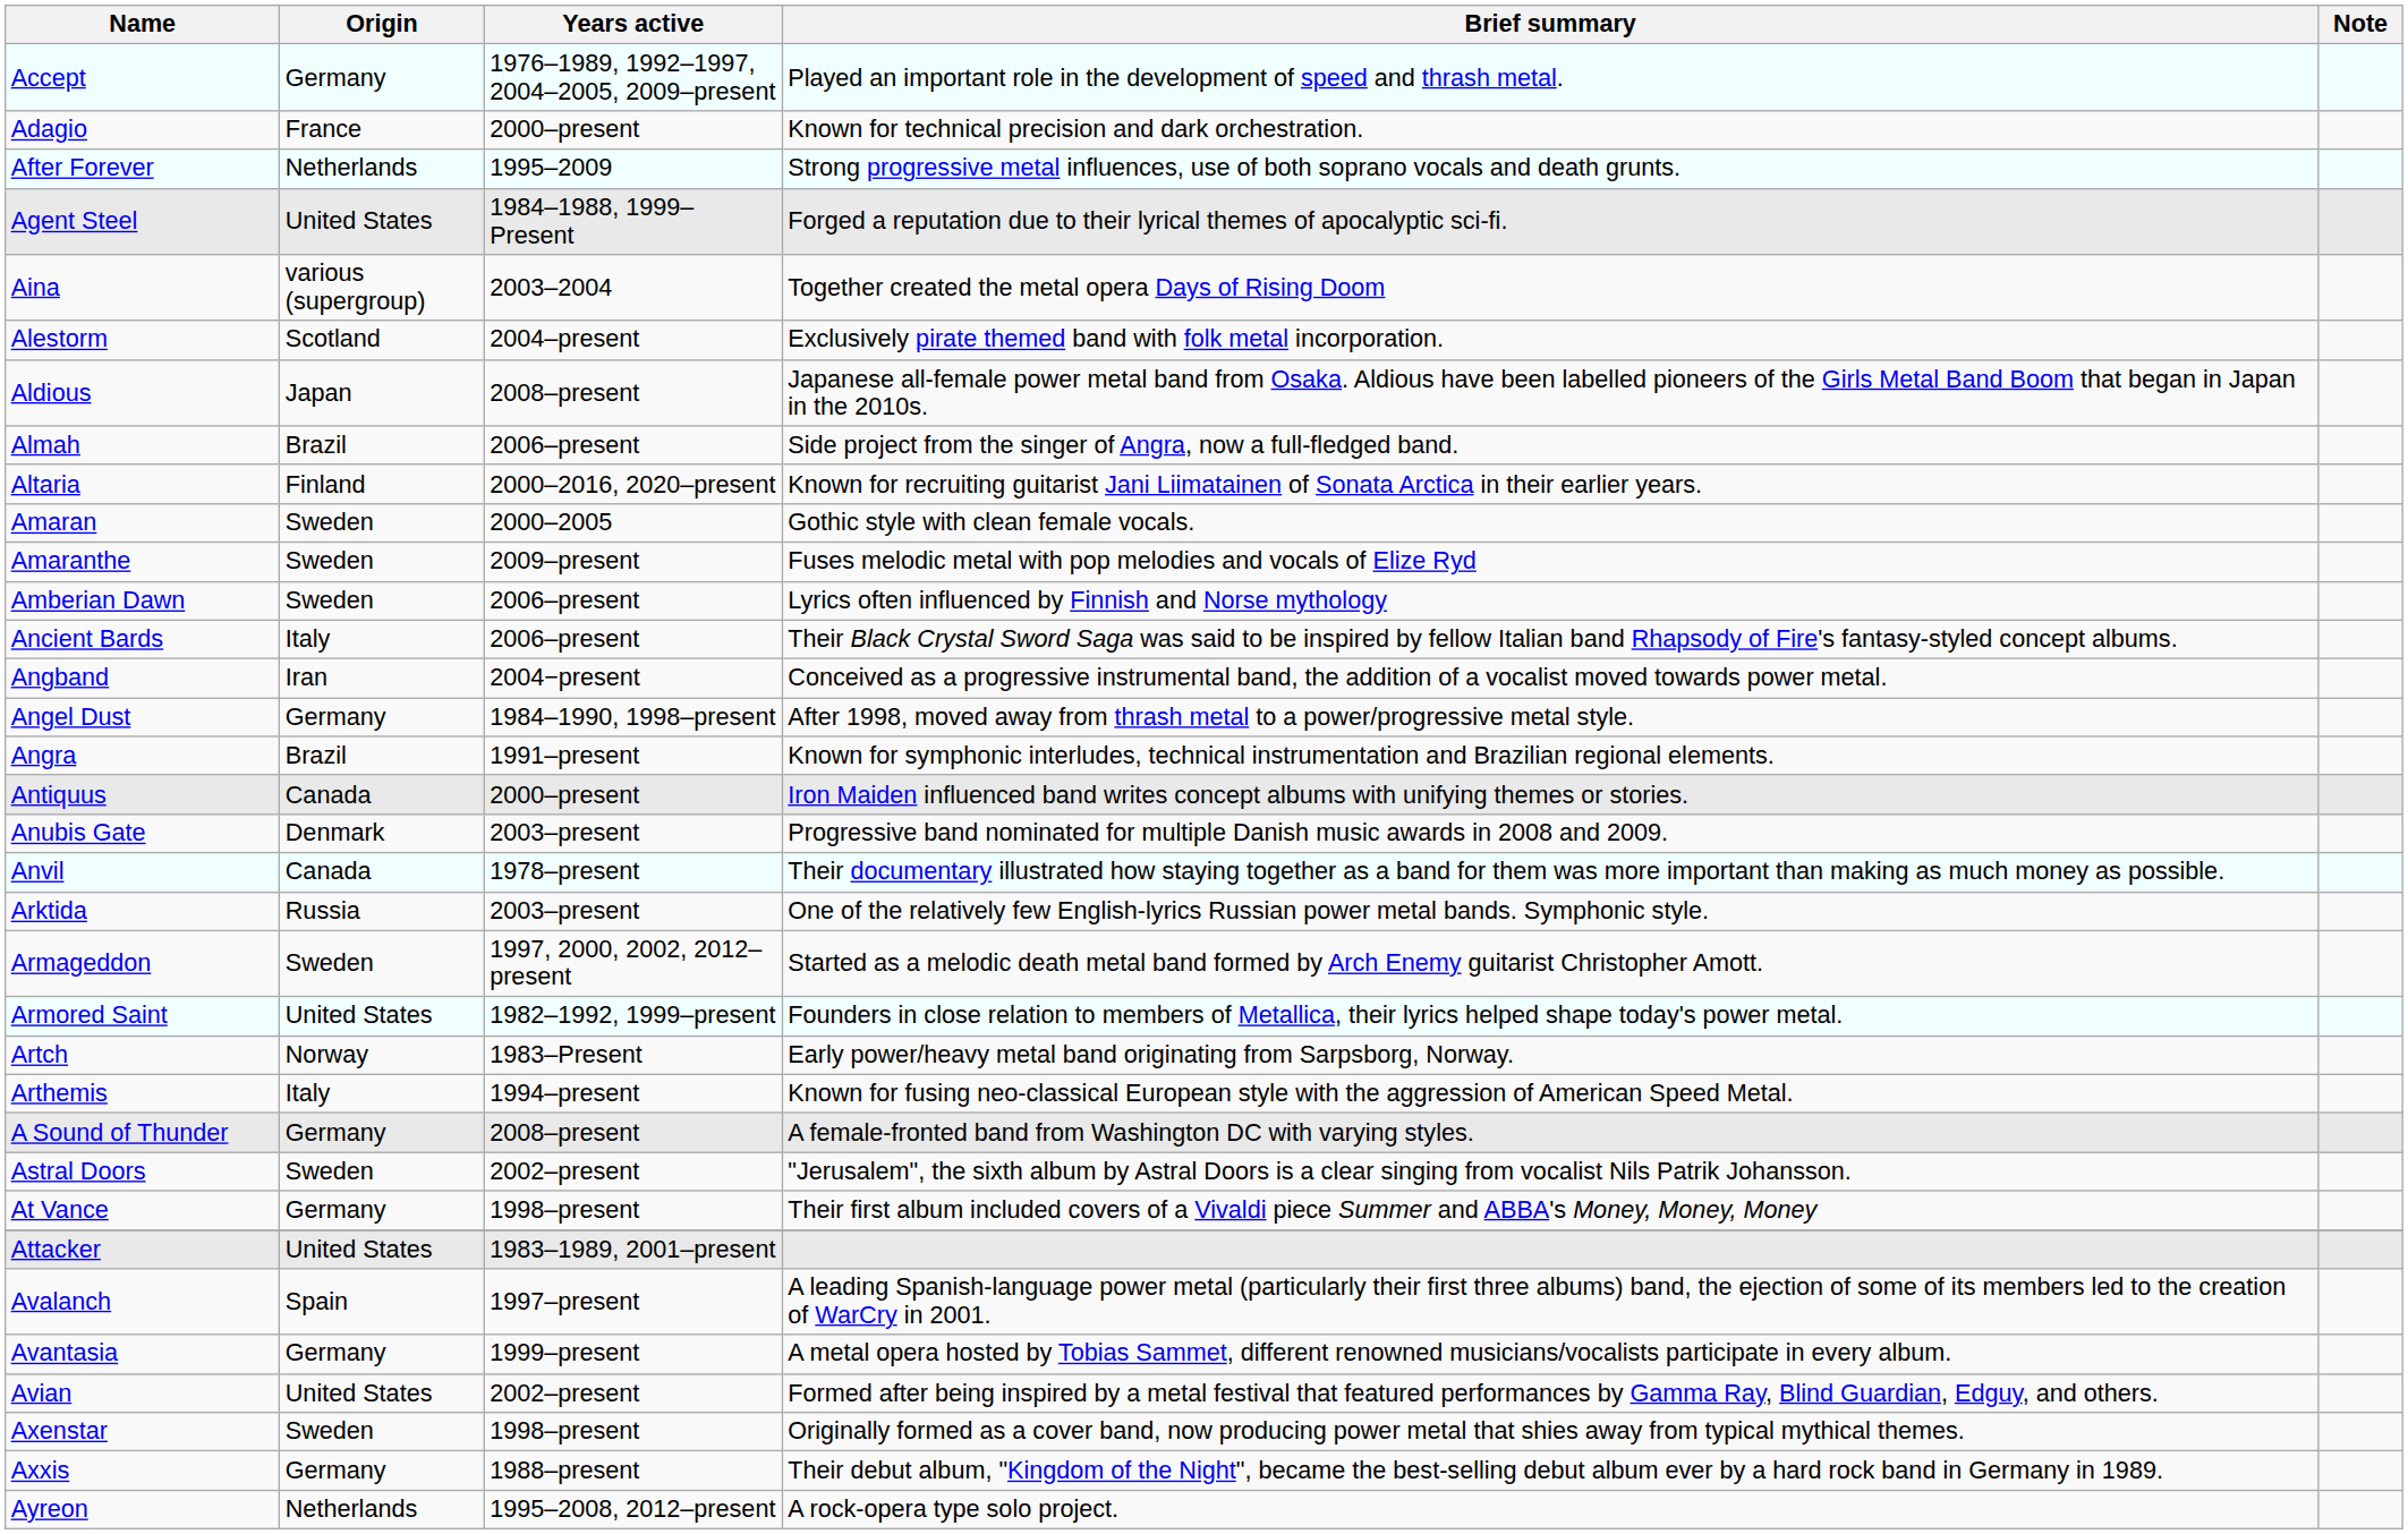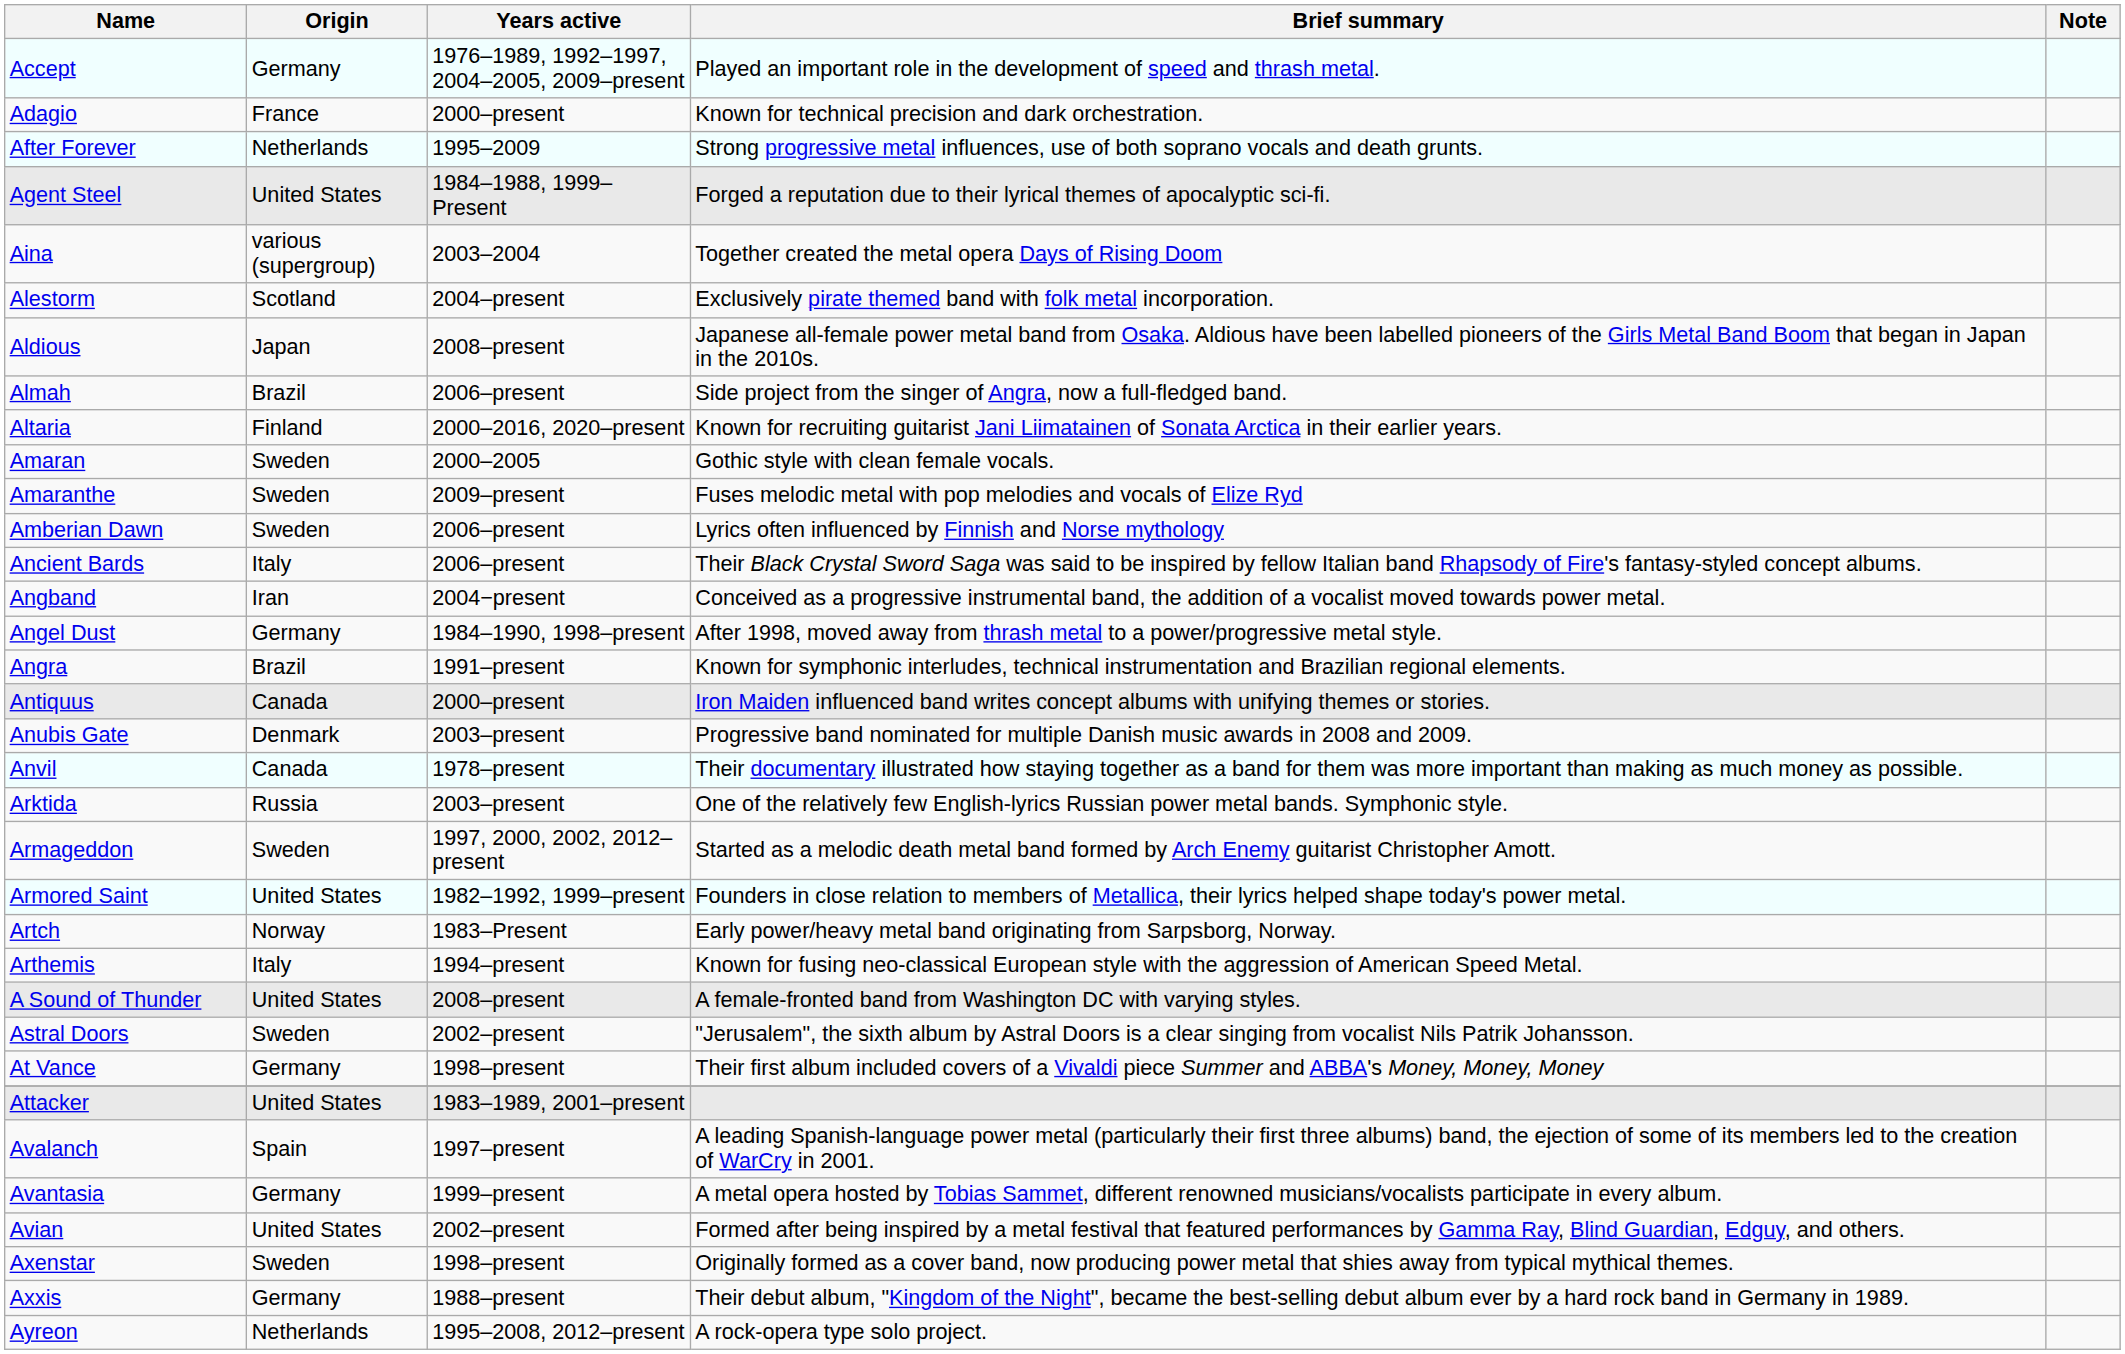 <table class= "wikitable sortable sticky-header-multi">
 <tr>
 <th style="width:11em">Name</th>
 <th style="width:8em">Origin</th>
 <th style="width:12em">Years active</th>
 <th style="width:65em">Brief summary</th>
 <th style="width:3em">Note</th>
 </tr>
 <tr style="background:#F0FFFF;">
 <td><a href='#'>Accept</a></td>
 <td>Germany</td>
 <td>1976–1989, 1992–1997, 2004–2005, 2009–present</td>
 <td>Played an important role in the development of <a href='#'>speed</a> and <a href='#'>thrash metal</a>.</td>
 <td></td>
 </tr>
 <tr>
 <td><a href='#'>Adagio</a></td>
 <td>France</td>
 <td>2000–present</td>
 <td>Known for technical precision and dark orchestration.</td>
 <td></td>
 </tr>
 <tr style="background:#f0ffff;">
 <td><a href='#'>After Forever</a></td>
 <td>Netherlands</td>
 <td>1995–2009</td>
 <td>Strong <a href='#'>progressive metal</a> influences, use of both soprano vocals and death grunts.</td>
 <td></td>
 </tr>
 <tr style="background:#e9e9e9;">
 <td><a href='#'>Agent Steel</a></td>
 <td>United States</td>
 <td>1984–1988, 1999–Present</td>
 <td>Forged a reputation due to their lyrical themes of apocalyptic sci-fi.</td>
 <td></td>
 </tr>
 <tr>
 <td><a href='#'>Aina</a></td>
 <td>various (supergroup)</td>
 <td>2003–2004</td>
 <td>Together created the metal opera <a href='#'>Days of Rising Doom</a></td>
 <td></td>
 </tr>
 <tr>
 <td><a href='#'>Alestorm</a></td>
 <td>Scotland</td>
 <td>2004–present</td>
 <td>Exclusively <a href='#'>pirate themed</a> band with <a href='#'>folk metal</a> incorporation.</td>
 <td></td>
 </tr>
 <tr>
 <td><a href='#'>Aldious</a></td>
 <td>Japan</td>
 <td>2008–present</td>
 <td>Japanese all-female power metal band from <a href='#'>Osaka</a>. Aldious have been labelled pioneers of the <a href='#'>Girls Metal Band Boom</a> that began in Japan in the 2010s.</td>
 <td></td>
 </tr>
 <tr>
 <td><a href='#'>Almah</a></td>
 <td>Brazil</td>
 <td>2006–present</td>
 <td>Side project from the singer of <a href='#'>Angra</a>, now a full-fledged band.</td>
 <td></td>
 </tr>
 <tr>
 <td><a href='#'>Altaria</a></td>
 <td>Finland</td>
 <td>2000–2016, 2020–present</td>
 <td>Known for recruiting guitarist <a href='#'>Jani Liimatainen</a> of <a href='#'>Sonata Arctica</a> in their earlier years.</td>
 <td></td>
 </tr>
 <tr>
 <td><a href='#'>Amaran</a></td>
 <td>Sweden</td>
 <td>2000–2005</td>
 <td>Gothic style with clean female vocals.</td>
 <td></td>
 </tr>
 <tr>
 <td><a href='#'>Amaranthe</a></td>
 <td>Sweden</td>
 <td>2009–present</td>
 <td>Fuses melodic metal with pop melodies and vocals of <a href='#'>Elize Ryd</a></td>
 <td></td>
 </tr>
 <tr>
 <td><a href='#'>Amberian Dawn</a></td>
 <td>Sweden</td>
 <td>2006–present</td>
 <td>Lyrics often influenced by <a href='#'>Finnish</a> and <a href='#'>Norse mythology</a></td>
 <td></td>
 </tr>
 <tr>
 <td><a href='#'>Ancient Bards</a></td>
 <td>Italy</td>
 <td>2006–present</td>
 <td>Their <em>Black Crystal Sword Saga</em> was said to be inspired by fellow Italian band <a href='#'>Rhapsody of Fire</a>'s fantasy-styled concept albums.</td>
 <td></td>
 </tr>
 <tr>
 <td><a href='#'>Angband</a></td>
 <td>Iran</td>
 <td>2004−present</td>
 <td>Conceived as a progressive instrumental band, the addition of a vocalist moved towards power metal.</td>
 <td></td>
 </tr>
 <tr>
 <td><a href='#'>Angel Dust</a></td>
 <td>Germany</td>
 <td>1984–1990, 1998–present</td>
 <td>After 1998, moved away from <a href='#'>thrash metal</a> to a power/progressive metal style.</td>
 <td></td>
 </tr>
 <tr>
 <td><a href='#'>Angra</a></td>
 <td>Brazil</td>
 <td>1991–present</td>
 <td>Known for symphonic interludes, technical instrumentation and Brazilian regional elements.</td>
 <td></td>
 </tr>
 <tr style="background:#e9e9e9;">
 <td><a href='#'>Antiquus</a></td>
 <td>Canada</td>
 <td>2000–present</td>
 <td><a href='#'>Iron Maiden</a> influenced band writes concept albums with unifying themes or stories.</td>
 <td></td>
 </tr>
 <tr>
 <td><a href='#'>Anubis Gate</a></td>
 <td>Denmark</td>
 <td>2003–present</td>
 <td>Progressive band nominated for multiple Danish music awards in 2008 and 2009.</td>
 <td></td>
 </tr>
 <tr style="background:#f0ffff;">
 <td><a href='#'>Anvil</a></td>
 <td>Canada</td>
 <td>1978–present</td>
 <td>Their <a href='#'>documentary</a> illustrated how staying together as a band for them was more important than making as much money as possible.</td>
 <td></td>
 </tr>
 <tr>
 <td><a href='#'>Arktida</a></td>
 <td>Russia</td>
 <td>2003–present</td>
 <td>One of the relatively few English-lyrics Russian power metal bands. Symphonic style.</td>
 <td></td>
 </tr>
 <tr>
 <td><a href='#'>Armageddon</a></td>
 <td>Sweden</td>
 <td>1997, 2000, 2002, 2012–present</td>
 <td>Started as a melodic death metal band formed by <a href='#'>Arch Enemy</a> guitarist Christopher Amott.</td>
 <td></td>
 </tr>
 <tr style="background:#F0FFFF;">
 <td><a href='#'>Armored Saint</a></td>
 <td>United States</td>
 <td>1982–1992, 1999–present</td>
 <td>Founders in close relation to members of <a href='#'>Metallica</a>, their lyrics helped shape today's power metal.</td>
 <td></td>
 </tr>
 <tr>
 <td><a href='#'>Artch</a></td>
 <td>Norway</td>
 <td>1983–Present</td>
 <td>Early power/heavy metal band originating from Sarpsborg, Norway.</td>
 <td></td>
 </tr>
 <tr>
 <td><a href='#'>Arthemis</a></td>
 <td>Italy</td>
 <td>1994–present</td>
 <td>Known for fusing neo-classical European style with the aggression of American Speed Metal.</td>
 <td></td>
 </tr>
 <tr style="background:#e9e9e9;">
 <td><a href='#'>A Sound of Thunder</a></td>
-<td>Germany</td>
+<td>United States</td>
 <td>2008–present</td>
 <td>A female-fronted band from Washington DC with varying styles.</td>
 <td></td>
 </tr>
 <tr>
 <td><a href='#'>Astral Doors</a></td>
 <td>Sweden</td>
 <td>2002–present</td>
 <td>"Jerusalem", the sixth album by Astral Doors is a clear singing from vocalist Nils Patrik Johansson.</td>
 <td></td>
 </tr>
 <tr>
 <td><a href='#'>At Vance</a></td>
 <td>Germany</td>
 <td>1998–present</td>
 <td>Their first album included covers of a <a href='#'>Vivaldi</a> piece <em>Summer</em> and <a href='#'>ABBA</a>'s <em>Money, Money, Money</em></td>
 <td></td>
 </tr>
 <tr>
 </tr>
 <tr style="background:#e9e9e9;">
 <td><a href='#'>Attacker</a></td>
 <td>United States</td>
 <td>1983–1989, 2001–present</td>
 <td></td>
 <td></td>
 </tr>
 <tr>
 <td><a href='#'>Avalanch</a></td>
 <td>Spain</td>
 <td>1997–present</td>
 <td>A leading Spanish-language power metal (particularly their first three albums) band, the ejection of some of its members led to the creation of <a href='#'>WarCry</a> in 2001.</td>
 <td></td>
 </tr>
 <tr>
 <td><a href='#'>Avantasia</a></td>
 <td>Germany</td>
 <td>1999–present</td>
 <td>A metal opera hosted by <a href='#'>Tobias Sammet</a>, different renowned musicians/vocalists participate in every album.</td>
 <td></td>
 </tr>
 <tr>
 <td><a href='#'>Avian</a></td>
 <td>United States</td>
 <td>2002–present</td>
 <td>Formed after being inspired by a metal festival that featured performances by <a href='#'>Gamma Ray</a>, <a href='#'>Blind Guardian</a>, <a href='#'>Edguy</a>, and others.</td>
 <td></td>
 </tr>
 <tr>
 <td><a href='#'>Axenstar</a></td>
 <td>Sweden</td>
 <td>1998–present</td>
 <td>Originally formed as a cover band, now producing power metal that shies away from typical mythical themes.</td>
 <td></td>
 </tr>
 <tr>
 <td><a href='#'>Axxis</a></td>
 <td>Germany</td>
 <td>1988–present</td>
 <td>Their debut album, "<a href='#'>Kingdom of the Night</a>", became the best-selling debut album ever by a hard rock band in Germany in 1989.</td>
 <td></td>
 </tr>
 <tr>
 <td><a href='#'>Ayreon</a></td>
 <td>Netherlands</td>
 <td>1995–2008, 2012–present</td>
 <td>A rock-opera type solo project.</td>
 <td></td>
 </tr>
 </table>
